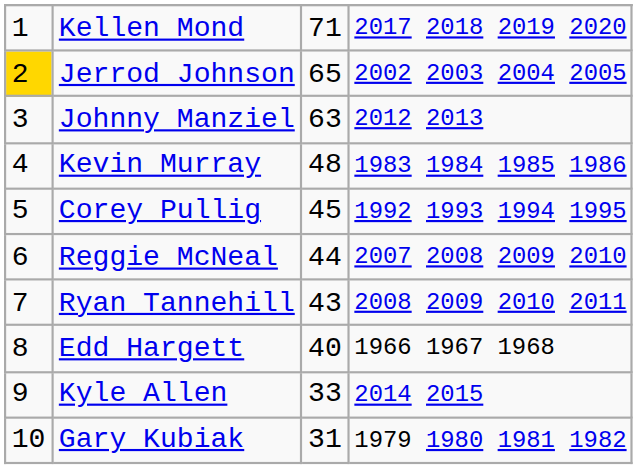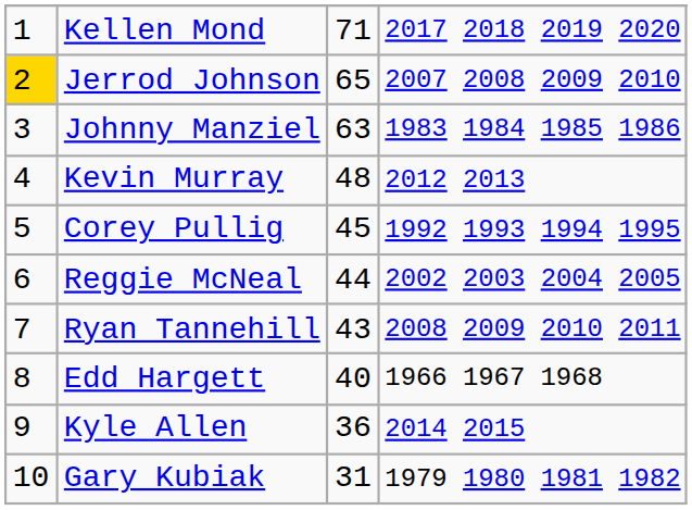 <table class="wikitable">
 <tr>
 </tr>
 <tr>
 <td>1</td>
 <td><a href='#'>Kellen Mond</a></td>
 <td>71</td>
 <td style="font-size:85%;"><a href='#'>2017</a> <a href='#'>2018</a> <a href='#'>2019</a> <a href='#'>2020</a></td>
 </tr>
 <tr>
 <td style="background: gold;">2</td>
 <td><a href='#'>Jerrod Johnson</a></td>
 <td>65</td>
-<td style="font-size:85%;"><a href='#'>2002</a> <a href='#'>2003</a> <a href='#'>2004</a> <a href='#'>2005</a></td>
+<td style="font-size:85%;"><a href='#'>2007</a> <a href='#'>2008</a> <a href='#'>2009</a> <a href='#'>2010</a></td>
 </tr>
 <tr>
 <td>3</td>
 <td><a href='#'>Johnny Manziel</a></td>
 <td>63</td>
-<td style="font-size:85%;"><a href='#'>2012</a> <a href='#'>2013</a></td>
+<td style="font-size:85%;"><a href='#'>1983</a> <a href='#'>1984</a> <a href='#'>1985</a> <a href='#'>1986</a></td>
 </tr>
 <tr>
 <td>4</td>
 <td><a href='#'>Kevin Murray</a></td>
 <td>48</td>
-<td style="font-size:85%;"><a href='#'>1983</a> <a href='#'>1984</a> <a href='#'>1985</a> <a href='#'>1986</a></td>
+<td style="font-size:85%;"><a href='#'>2012</a> <a href='#'>2013</a></td>
 </tr>
 <tr>
 <td>5</td>
 <td><a href='#'>Corey Pullig</a></td>
 <td>45</td>
 <td style="font-size:85%;"><a href='#'>1992</a> <a href='#'>1993</a> <a href='#'>1994</a> <a href='#'>1995</a></td>
 </tr>
 <tr>
 <td>6</td>
 <td><a href='#'>Reggie McNeal</a></td>
 <td>44</td>
-<td style="font-size:85%;"><a href='#'>2007</a> <a href='#'>2008</a> <a href='#'>2009</a> <a href='#'>2010</a></td>
+<td style="font-size:85%;"><a href='#'>2002</a> <a href='#'>2003</a> <a href='#'>2004</a> <a href='#'>2005</a></td>
 </tr>
 <tr>
 <td>7</td>
 <td><a href='#'>Ryan Tannehill</a></td>
 <td>43</td>
 <td style="font-size:85%;"><a href='#'>2008</a> <a href='#'>2009</a> <a href='#'>2010</a> <a href='#'>2011</a></td>
 </tr>
 <tr>
 <td>8</td>
 <td><a href='#'>Edd Hargett</a></td>
 <td>40</td>
 <td style="font-size:85%;">1966 1967 1968</td>
 </tr>
 <tr>
 <td>9</td>
 <td><a href='#'>Kyle Allen</a></td>
-<td>33</td>
+<td>36</td>
 <td style="font-size:85%;"><a href='#'>2014</a> <a href='#'>2015</a></td>
 </tr>
 <tr>
 <td>10</td>
 <td><a href='#'>Gary Kubiak</a></td>
 <td>31</td>
 <td style="font-size:85%;">1979 <a href='#'>1980</a> <a href='#'>1981</a> <a href='#'>1982</a></td>
 </tr>
 </table>
